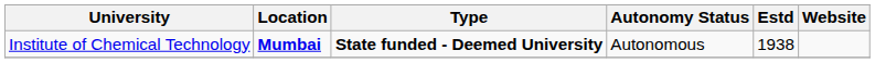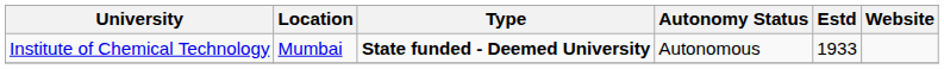 <table class="wikitable sortable">
 <tr>
 </tr>
 <tr>
 <th>University</th>
 <th>Location</th>
 <th>Type</th>
 <th>Autonomy Status</th>
 <th>Estd</th>
 <th>Website</th>
 </tr>
 <tr>
 <td><a href='#'>Institute of Chemical Technology</a></td>
-<td><strong><a href='#'>Mumbai</a></strong></td>
+<td><a href='#'>Mumbai</a></td>
 <td><strong>State funded - Deemed University</strong></td>
 <td>Autonomous</td>
-<td>1938</td>
+<td>1933</td>
 <td></td>
 </tr>
 <tr>
 </tr>
 </table>
